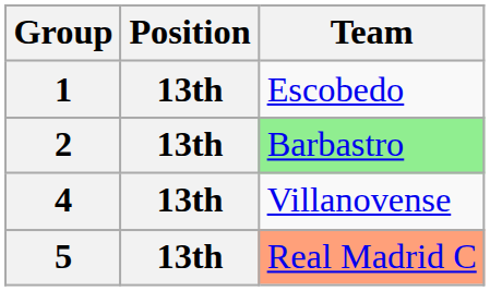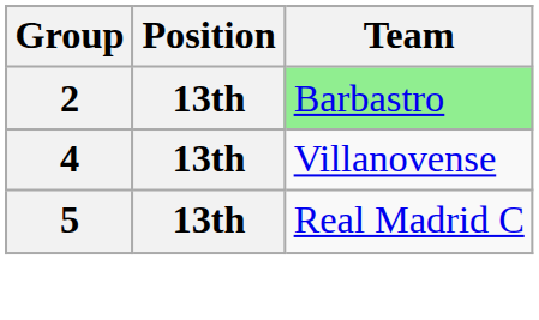 <table class="wikitable">
 <tr>
 <th>Group</th>
 <th>Position</th>
 <th>Team</th>
-</tr>
-<tr>
-<th>1</th>
-<th>13th</th>
-<td><a href='#'>Escobedo</a></td>
 </tr>
 <tr>
 <th>2</th>
 <th>13th</th>
 <td style="background: lightgreen;"><a href='#'>Barbastro</a></td>
 </tr>
 <tr>
 <th>4</th>
 <th>13th</th>
 <td><a href='#'>Villanovense</a></td>
 </tr>
 <tr>
 <th>5</th>
 <th>13th</th>
-<td style="background: lightsalmon;"><a href='#'>Real Madrid C</a></td>
+<td><a href='#'>Real Madrid C</a></td>
 </tr>
 </table>
